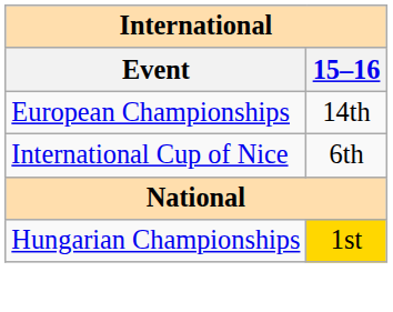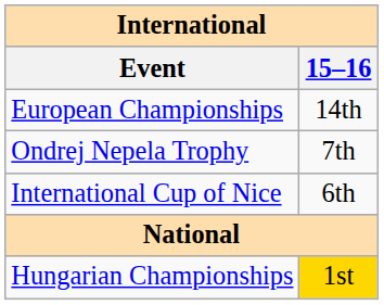 <table class="wikitable" style="text-align:center">
 <tr>
 <th style="background-color: #ffdead; " colspan=2 align=center>International</th>
 </tr>
 <tr>
 <th>Event</th>
 <th><a href='#'>15–16</a></th>
 </tr>
 <tr>
 <td align=left><a href='#'>European Championships</a></td>
 <td>14th</td>
 </tr>
 <tr>
+<td align=left> <a href='#'>Ondrej Nepela Trophy</a></td>
+<td>7th</td>
+</tr>
+<tr>
 <td align=left> <a href='#'>International Cup of Nice</a></td>
 <td>6th</td>
 </tr>
 <tr>
 <th style="background-color: #ffdead; " colspan=2 align=center>National</th>
 </tr>
 <tr>
 <td align=left><a href='#'>Hungarian Championships</a></td>
 <td bgcolor=gold>1st</td>
 </tr>
 </table>
